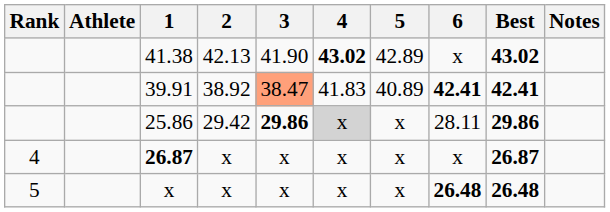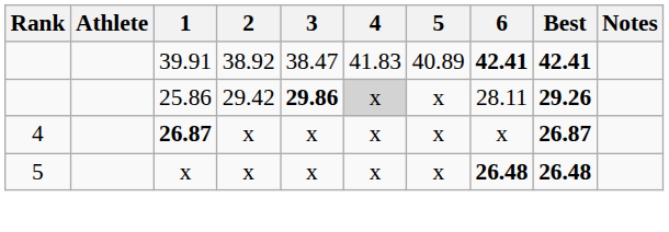 <table class="wikitable sortable" style="text-align:center">
 <tr>
 <th>Rank</th>
 <th>Athlete</th>
 <th>1</th>
 <th>2</th>
 <th>3</th>
 <th>4</th>
 <th>5</th>
 <th>6</th>
 <th>Best</th>
 <th>Notes</th>
 </tr>
 <tr>
 <td></td>
 <td style="text-align:left"></td>
-<td>41.38</td>
-<td>42.13</td>
-<td>41.90</td>
-<td><strong>43.02</strong></td>
-<td>42.89</td>
-<td>x</td>
-<td><strong>43.02</strong></td>
-<td></td>
-</tr>
-<tr>
-<td></td>
-<td style="text-align:left"></td>
 <td>39.91</td>
 <td>38.92</td>
-<td style="background: lightsalmon;">38.47</td>
+<td>38.47</td>
 <td>41.83</td>
 <td>40.89</td>
 <td><strong>42.41</strong></td>
 <td><strong>42.41</strong></td>
 <td></td>
 </tr>
 <tr>
 <td></td>
 <td style="text-align:left"></td>
 <td>25.86</td>
 <td>29.42</td>
 <td><strong>29.86</strong></td>
 <td style="background: lightgrey;">x</td>
 <td>x</td>
 <td>28.11</td>
-<td><strong>29.86</strong></td>
+<td><strong>29.26</strong></td>
 <td></td>
 </tr>
 <tr>
 <td>4</td>
 <td style="text-align:left"></td>
 <td><strong>26.87</strong></td>
 <td>x</td>
 <td>x</td>
 <td>x</td>
 <td>x</td>
 <td>x</td>
 <td><strong>26.87</strong></td>
 <td></td>
 </tr>
 <tr>
 <td>5</td>
 <td style="text-align:left"></td>
 <td>x</td>
 <td>x</td>
 <td>x</td>
 <td>x</td>
 <td>x</td>
 <td><strong>26.48</strong></td>
 <td><strong>26.48</strong></td>
 <td></td>
 </tr>
 </table>
